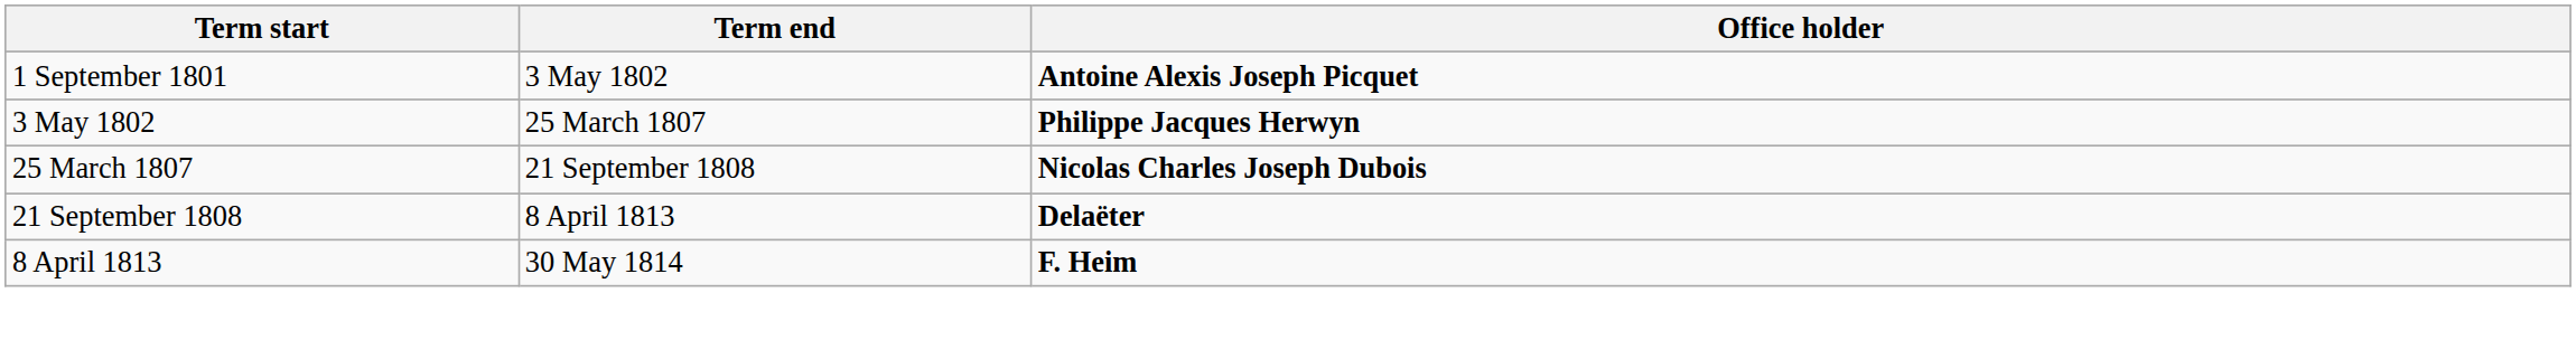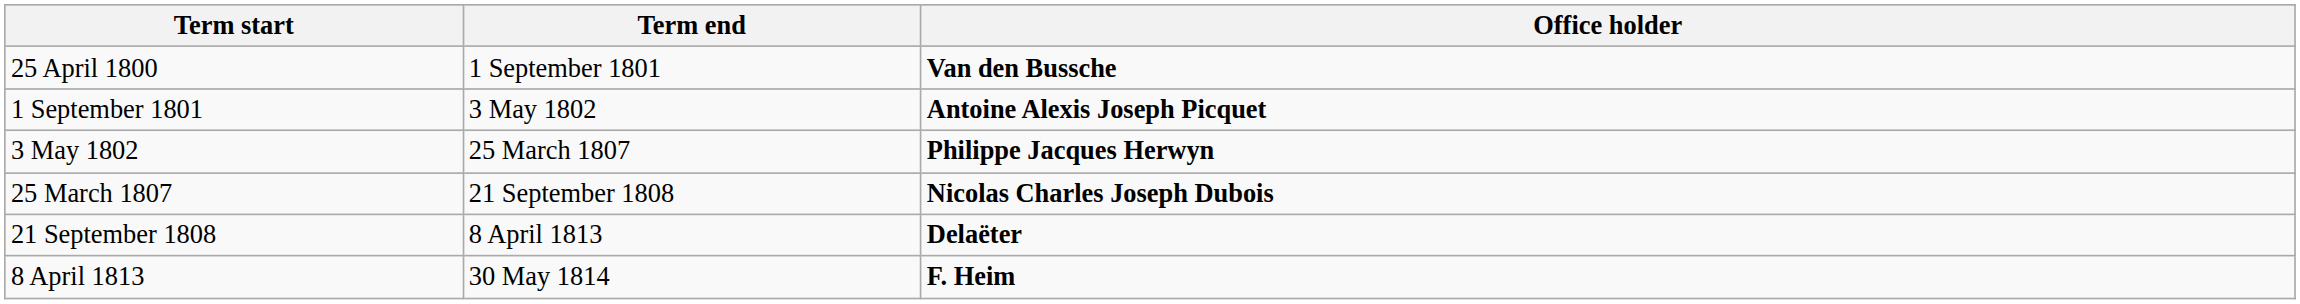 <table class="wikitable" style="width: 70%;">
 <tr>
 <th align="left" style="width: 20%;">Term start</th>
 <th align="left" style="width: 20%;">Term end</th>
 <th align="left">Office holder</th>
+</tr>
+<tr valign="top">
+<td>25 April 1800</td>
+<td>1 September 1801</td>
+<td><strong>Van den Bussche</strong></td>
 </tr>
 <tr valign="top">
 <td>1 September 1801</td>
 <td>3 May 1802</td>
 <td><strong>Antoine Alexis Joseph Picquet</strong></td>
 </tr>
 <tr valign="top">
 <td>3 May 1802</td>
 <td>25 March 1807</td>
 <td><strong>Philippe Jacques Herwyn</strong></td>
 </tr>
 <tr valign="top">
 <td>25 March 1807</td>
 <td>21 September 1808</td>
 <td><strong>Nicolas Charles Joseph Dubois</strong></td>
 </tr>
 <tr valign="top">
 <td>21 September 1808</td>
 <td>8 April 1813</td>
 <td><strong>Delaëter</strong></td>
 </tr>
 <tr valign="top">
 <td>8 April 1813</td>
 <td>30 May 1814</td>
 <td><strong>F. Heim</strong></td>
 </tr>
 </table>
